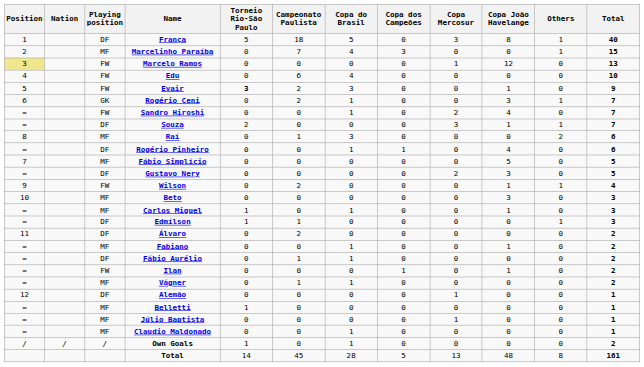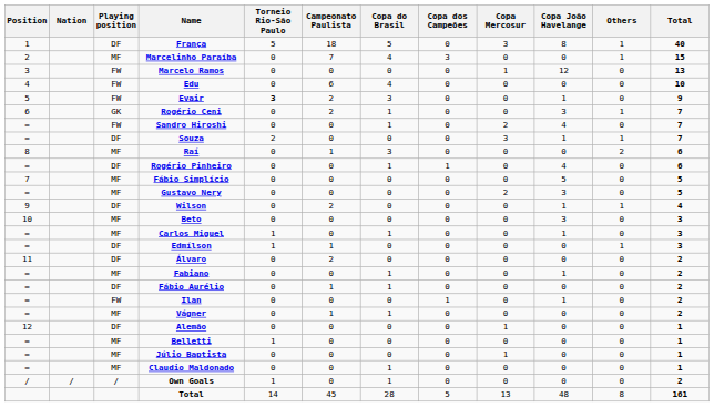 <table class="wikitable" style="font-size: 95%; text-align: center;">
 <tr>
 <th width=60>Position</th>
 <th width=60>Nation</th>
 <th width=60>Playing position</th>
 <th width=150>Name</th>
 <th width=80>Torneio Rio-São Paulo</th>
 <th width=80>Campeonato Paulista</th>
 <th width=80>Copa do Brasil</th>
 <th width=80>Copa dos Campeões</th>
 <th width=80>Copa Mercosur</th>
 <th width=80>Copa João Havelange</th>
 <th width=80>Others</th>
 <th width=80>Total</th>
 </tr>
 <tr>
 <td>1</td>
 <td></td>
 <td>DF</td>
 <td><strong><a href='#'>França</a></strong></td>
 <td>5</td>
 <td>18</td>
 <td>5</td>
 <td>0</td>
 <td>3</td>
 <td>8</td>
 <td>1</td>
 <td><strong>40</strong></td>
 </tr>
 <tr>
 <td>2</td>
 <td></td>
 <td>MF</td>
 <td><strong><a href='#'>Marcelinho Paraíba</a></strong></td>
 <td>0</td>
 <td>7</td>
 <td>4</td>
 <td>3</td>
 <td>0</td>
 <td>0</td>
 <td>1</td>
 <td><strong>15</strong></td>
 </tr>
 <tr>
-<td style="background: khaki;">3</td>
+<td>3</td>
 <td></td>
 <td>FW</td>
 <td><strong><a href='#'>Marcelo Ramos</a></strong></td>
 <td>0</td>
 <td>0</td>
 <td>0</td>
 <td>0</td>
 <td>1</td>
 <td>12</td>
 <td>0</td>
 <td><strong>13</strong></td>
 </tr>
 <tr>
 <td>4</td>
 <td></td>
 <td>FW</td>
 <td><strong><a href='#'>Edu</a></strong></td>
 <td>0</td>
 <td>6</td>
 <td>4</td>
 <td>0</td>
 <td>0</td>
 <td>0</td>
 <td>0</td>
 <td><strong>10</strong></td>
 </tr>
 <tr>
 <td>5</td>
 <td></td>
 <td>FW</td>
 <td><strong><a href='#'>Evair</a></strong></td>
 <td><strong>3</strong></td>
 <td>2</td>
 <td>3</td>
 <td>0</td>
 <td>0</td>
 <td>1</td>
 <td>0</td>
 <td><strong>9</strong></td>
 </tr>
 <tr>
 <td>6</td>
 <td></td>
 <td>GK</td>
 <td><strong><a href='#'>Rogério Ceni</a></strong></td>
 <td>0</td>
 <td>2</td>
 <td>1</td>
 <td>0</td>
 <td>0</td>
 <td>3</td>
 <td>1</td>
 <td><strong>7</strong></td>
 </tr>
 <tr>
 <td>=</td>
 <td></td>
 <td>FW</td>
 <td><strong><a href='#'>Sandro Hiroshi</a></strong></td>
 <td>0</td>
 <td>0</td>
 <td>1</td>
 <td>0</td>
 <td>2</td>
 <td>4</td>
 <td>0</td>
 <td><strong>7</strong></td>
 </tr>
 <tr>
 <td>=</td>
 <td></td>
 <td>DF</td>
 <td><strong><a href='#'>Souza</a></strong></td>
 <td>2</td>
 <td>0</td>
 <td>0</td>
 <td>0</td>
 <td>3</td>
 <td>1</td>
 <td>1</td>
 <td><strong>7</strong></td>
 </tr>
 <tr>
 <td>8</td>
 <td></td>
 <td>MF</td>
 <td><strong><a href='#'>Raí</a></strong></td>
 <td>0</td>
 <td>1</td>
 <td>3</td>
 <td>0</td>
 <td>0</td>
 <td>0</td>
 <td>2</td>
 <td><strong>6</strong></td>
 </tr>
 <tr>
 <td>=</td>
 <td></td>
 <td>DF</td>
 <td><strong><a href='#'>Rogério Pinheiro</a></strong></td>
 <td>0</td>
 <td>0</td>
 <td>1</td>
 <td>1</td>
 <td>0</td>
 <td>4</td>
 <td>0</td>
 <td><strong>6</strong></td>
 </tr>
 <tr>
 <td>7</td>
 <td></td>
 <td>MF</td>
 <td><strong><a href='#'>Fábio Simplício</a></strong></td>
 <td>0</td>
 <td>0</td>
 <td>0</td>
 <td>0</td>
 <td>0</td>
 <td>5</td>
 <td>0</td>
 <td><strong>5</strong></td>
 </tr>
 <tr>
 <td>=</td>
 <td></td>
-<td>DF</td>
+<td>MF</td>
 <td><strong><a href='#'>Gustavo Nery</a></strong></td>
 <td>0</td>
 <td>0</td>
 <td>0</td>
 <td>0</td>
 <td>2</td>
 <td>3</td>
 <td>0</td>
 <td><strong>5</strong></td>
 </tr>
 <tr>
 <td>9</td>
 <td></td>
-<td>FW</td>
+<td>DF</td>
 <td><strong><a href='#'>Wilson</a></strong></td>
 <td>0</td>
 <td>2</td>
 <td>0</td>
 <td>0</td>
 <td>0</td>
 <td>1</td>
 <td>1</td>
 <td><strong>4</strong></td>
 </tr>
 <tr>
 <td>10</td>
 <td></td>
 <td>MF</td>
 <td><strong><a href='#'>Beto</a></strong></td>
 <td>0</td>
 <td>0</td>
 <td>0</td>
 <td>0</td>
 <td>0</td>
 <td>3</td>
 <td>0</td>
 <td><strong>3</strong></td>
 </tr>
 <tr>
 <td>=</td>
 <td></td>
 <td>MF</td>
 <td><strong><a href='#'>Carlos Miguel</a></strong></td>
 <td>1</td>
 <td>0</td>
 <td>1</td>
 <td>0</td>
 <td>0</td>
 <td>1</td>
 <td>0</td>
 <td><strong>3</strong></td>
 </tr>
 <tr>
 <td>=</td>
 <td></td>
 <td>DF</td>
 <td><strong><a href='#'>Edmílson</a></strong></td>
 <td>1</td>
 <td>1</td>
 <td>0</td>
 <td>0</td>
 <td>0</td>
 <td>0</td>
 <td>1</td>
 <td><strong>3</strong></td>
 </tr>
 <tr>
 <td>11</td>
 <td></td>
 <td>DF</td>
 <td><strong><a href='#'>Álvaro</a></strong></td>
 <td>0</td>
 <td>2</td>
 <td>0</td>
 <td>0</td>
 <td>0</td>
 <td>0</td>
 <td>0</td>
 <td><strong>2</strong></td>
 </tr>
 <tr>
 <td>=</td>
 <td></td>
 <td>MF</td>
 <td><strong><a href='#'>Fabiano</a></strong></td>
 <td>0</td>
 <td>0</td>
 <td>1</td>
 <td>0</td>
 <td>0</td>
 <td>1</td>
 <td>0</td>
 <td><strong>2</strong></td>
 </tr>
 <tr>
 <td>=</td>
 <td></td>
 <td>DF</td>
 <td><strong><a href='#'>Fábio Aurélio</a></strong></td>
 <td>0</td>
 <td>1</td>
 <td>1</td>
 <td>0</td>
 <td>0</td>
 <td>0</td>
 <td>0</td>
 <td><strong>2</strong></td>
 </tr>
 <tr>
 <td>=</td>
 <td></td>
 <td>FW</td>
 <td><strong><a href='#'>Ilan</a></strong></td>
 <td>0</td>
 <td>0</td>
 <td>0</td>
 <td>1</td>
 <td>0</td>
 <td>1</td>
 <td>0</td>
 <td><strong>2</strong></td>
 </tr>
 <tr>
 <td>=</td>
 <td></td>
 <td>MF</td>
 <td><strong><a href='#'>Vágner</a></strong></td>
 <td>0</td>
 <td>1</td>
 <td>1</td>
 <td>0</td>
 <td>0</td>
 <td>0</td>
 <td>0</td>
 <td><strong>2</strong></td>
 </tr>
 <tr>
 <td>12</td>
 <td></td>
 <td>DF</td>
 <td><strong><a href='#'>Alemão</a></strong></td>
 <td>0</td>
 <td>0</td>
 <td>0</td>
 <td>0</td>
 <td>1</td>
 <td>0</td>
 <td>0</td>
 <td><strong>1</strong></td>
 </tr>
 <tr>
 <td>=</td>
 <td></td>
 <td>MF</td>
 <td><strong><a href='#'>Belletti</a></strong></td>
 <td>1</td>
 <td>0</td>
 <td>0</td>
 <td>0</td>
 <td>0</td>
 <td>0</td>
 <td>0</td>
 <td><strong>1</strong></td>
 </tr>
 <tr>
 <td>=</td>
 <td></td>
 <td>MF</td>
 <td><strong><a href='#'>Júlio Baptista</a></strong></td>
 <td>0</td>
 <td>0</td>
 <td>0</td>
 <td>0</td>
 <td>1</td>
 <td>0</td>
 <td>0</td>
 <td><strong>1</strong></td>
 </tr>
 <tr>
 <td>=</td>
 <td></td>
 <td>MF</td>
 <td><strong><a href='#'>Claudio Maldonado</a></strong></td>
 <td>0</td>
 <td>0</td>
 <td>1</td>
 <td>0</td>
 <td>0</td>
 <td>0</td>
 <td>0</td>
 <td><strong>1</strong></td>
 </tr>
 <tr>
 <td>/</td>
 <td>/</td>
 <td>/</td>
 <td><strong>Own Goals</strong></td>
 <td>1</td>
 <td>0</td>
 <td>1</td>
 <td>0</td>
 <td>0</td>
 <td>0</td>
 <td>0</td>
 <td><strong>2</strong></td>
 </tr>
 <tr>
 <td></td>
 <td></td>
 <td></td>
 <td><strong>Total</strong></td>
 <td>14</td>
 <td>45</td>
 <td>28</td>
 <td>5</td>
 <td>13</td>
 <td>48</td>
 <td>8</td>
 <td><strong>161</strong></td>
 </tr>
 </table>
